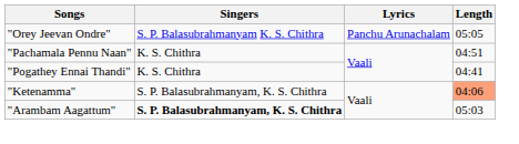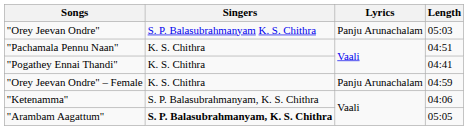 <table class="wikitable">
 <tr>
 <th>Songs</th>
 <th>Singers</th>
 <th>Lyrics</th>
 <th>Length</th>
 </tr>
 <tr>
 <td>"Orey Jeevan Ondre"</td>
 <td><a href='#'>S. P. Balasubrahmanyam</a> <a href='#'>K. S. Chithra</a></td>
-<td><a href='#'>Panchu Arunachalam</a></td>
-<td>05:05</td>
+<td>Panju Arunachalam</td>
+<td>05:03</td>
 </tr>
 <tr>
 <td>"Pachamala Pennu Naan"</td>
 <td>K. S. Chithra</td>
 <td rowspan=2><a href='#'>Vaali</a></td>
 <td>04:51</td>
 </tr>
 <tr>
 <td>"Pogathey Ennai Thandi"</td>
 <td>K. S. Chithra</td>
 <td>04:41</td>
 </tr>
 <tr>
+<td>"Orey Jeevan Ondre" – Female</td>
+<td>K. S. Chithra</td>
+<td>Panju Arunachalam</td>
+<td>04:59</td>
+</tr>
+<tr>
 <td>"Ketenamma"</td>
 <td>S. P. Balasubrahmanyam, K. S. Chithra</td>
 <td rowspan=2>Vaali</td>
-<td style="background: lightsalmon;">04:06</td>
+<td>04:06</td>
 </tr>
 <tr>
 <td>"Arambam Aagattum"</td>
 <td><strong>S. P. Balasubrahmanyam, K. S. Chithra</strong></td>
-<td>05:03</td>
+<td>05:05</td>
 </tr>
 </table>
